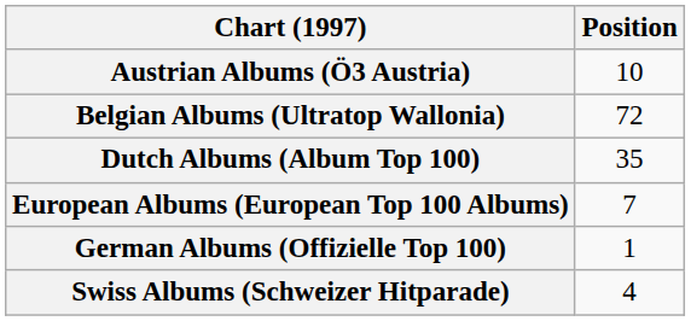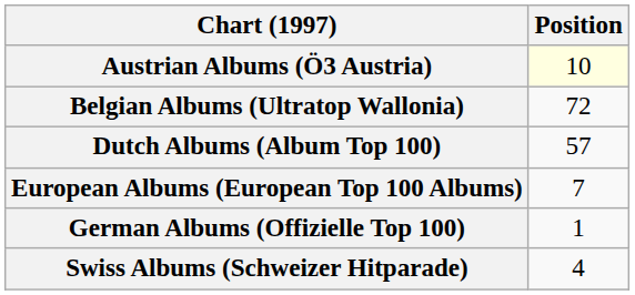 <table class="wikitable sortable plainrowheaders" style="text-align:center">
 <tr>
 <th scope="col">Chart (1997)</th>
 <th scope="col">Position</th>
 </tr>
 <tr>
 <th scope="row">Austrian Albums (Ö3 Austria)</th>
-<td>10</td>
+<td style="background: lightyellow;">10</td>
 </tr>
 <tr>
 <th scope="row">Belgian Albums (Ultratop Wallonia)</th>
 <td>72</td>
 </tr>
 <tr>
 <th scope="row">Dutch Albums (Album Top 100)</th>
-<td>35</td>
+<td>57</td>
 </tr>
 <tr>
 <th scope="row">European Albums (European Top 100 Albums)</th>
 <td>7</td>
 </tr>
 <tr>
 <th scope="row">German Albums (Offizielle Top 100)</th>
 <td>1</td>
 </tr>
 <tr>
 <th scope="row">Swiss Albums (Schweizer Hitparade)</th>
 <td>4</td>
 </tr>
 </table>
